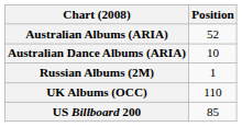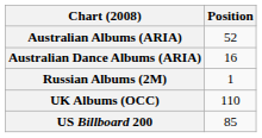 <table class="wikitable sortable plainrowheaders" style="text-align:center">
 <tr>
 <th scope="col">Chart (2008)</th>
 <th scope="col">Position</th>
 </tr>
 <tr>
 <th scope="row">Australian Albums (ARIA)</th>
 <td>52</td>
 </tr>
 <tr>
 <th scope="row">Australian Dance Albums (ARIA)</th>
-<td>10</td>
+<td>16</td>
 </tr>
 <tr>
 <th scope="row">Russian Albums (2M)</th>
 <td>1</td>
 </tr>
 <tr>
 <th scope="row">UK Albums (OCC)</th>
 <td>110</td>
 </tr>
 <tr>
 <th scope="row">US <em>Billboard</em> 200</th>
 <td>85</td>
 </tr>
 </table>
